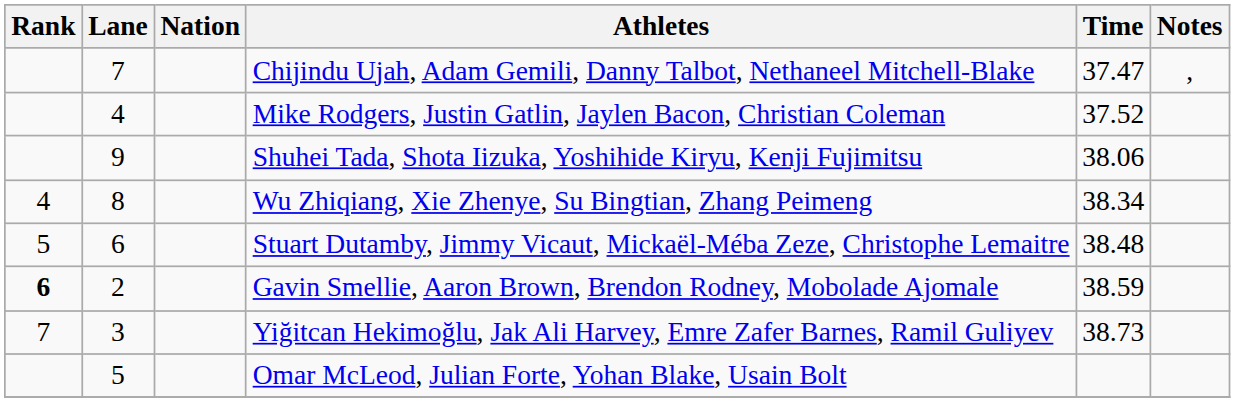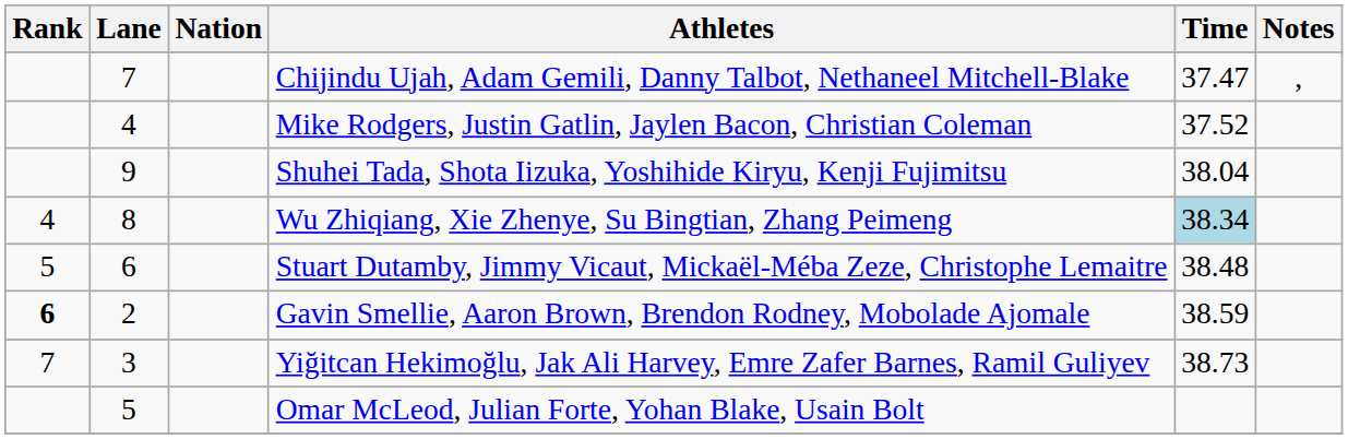 <table class="wikitable sortable" style="text-align:center">
 <tr>
 <th>Rank</th>
 <th>Lane</th>
 <th>Nation</th>
 <th>Athletes</th>
 <th>Time</th>
 <th>Notes</th>
 </tr>
 <tr>
 <td></td>
 <td>7</td>
 <td align=left></td>
 <td align=left><a href='#'>Chijindu Ujah</a>, <a href='#'>Adam Gemili</a>, <a href='#'>Danny Talbot</a>, <a href='#'>Nethaneel Mitchell-Blake</a></td>
 <td>37.47</td>
 <td>, </td>
 </tr>
 <tr>
 <td></td>
 <td>4</td>
 <td align=left></td>
 <td align=left><a href='#'>Mike Rodgers</a>, <a href='#'>Justin Gatlin</a>, <a href='#'>Jaylen Bacon</a>, <a href='#'>Christian Coleman</a></td>
 <td>37.52</td>
 <td></td>
 </tr>
 <tr>
 <td></td>
 <td>9</td>
 <td align=left></td>
 <td align=left><a href='#'>Shuhei Tada</a>, <a href='#'>Shota Iizuka</a>, <a href='#'>Yoshihide Kiryu</a>, <a href='#'>Kenji Fujimitsu</a></td>
-<td>38.06</td>
+<td>38.04</td>
 <td></td>
 </tr>
 <tr>
 <td>4</td>
 <td>8</td>
 <td align=left></td>
 <td align=left><a href='#'>Wu Zhiqiang</a>, <a href='#'>Xie Zhenye</a>, <a href='#'>Su Bingtian</a>, <a href='#'>Zhang Peimeng</a></td>
-<td>38.34</td>
+<td style="background: lightblue;">38.34</td>
 <td></td>
 </tr>
 <tr>
 <td>5</td>
 <td>6</td>
 <td align=left></td>
 <td align=left><a href='#'>Stuart Dutamby</a>, <a href='#'>Jimmy Vicaut</a>, <a href='#'>Mickaël-Méba Zeze</a>, <a href='#'>Christophe Lemaitre</a></td>
 <td>38.48</td>
 <td></td>
 </tr>
 <tr>
 <td><strong>6</strong></td>
 <td>2</td>
 <td align=left></td>
 <td align=left><a href='#'>Gavin Smellie</a>, <a href='#'>Aaron Brown</a>, <a href='#'>Brendon Rodney</a>, <a href='#'>Mobolade Ajomale</a></td>
 <td>38.59</td>
 <td></td>
 </tr>
 <tr>
 <td>7</td>
 <td>3</td>
 <td align=left></td>
 <td align=left><a href='#'>Yiğitcan Hekimoğlu</a>, <a href='#'>Jak Ali Harvey</a>, <a href='#'>Emre Zafer Barnes</a>, <a href='#'>Ramil Guliyev</a></td>
 <td>38.73</td>
 <td></td>
 </tr>
 <tr>
 <td></td>
 <td>5</td>
 <td align=left></td>
 <td align=left><a href='#'>Omar McLeod</a>, <a href='#'>Julian Forte</a>, <a href='#'>Yohan Blake</a>, <a href='#'>Usain Bolt</a></td>
 <td></td>
 <td></td>
 </tr>
 <tr>
 </tr>
 </table>
